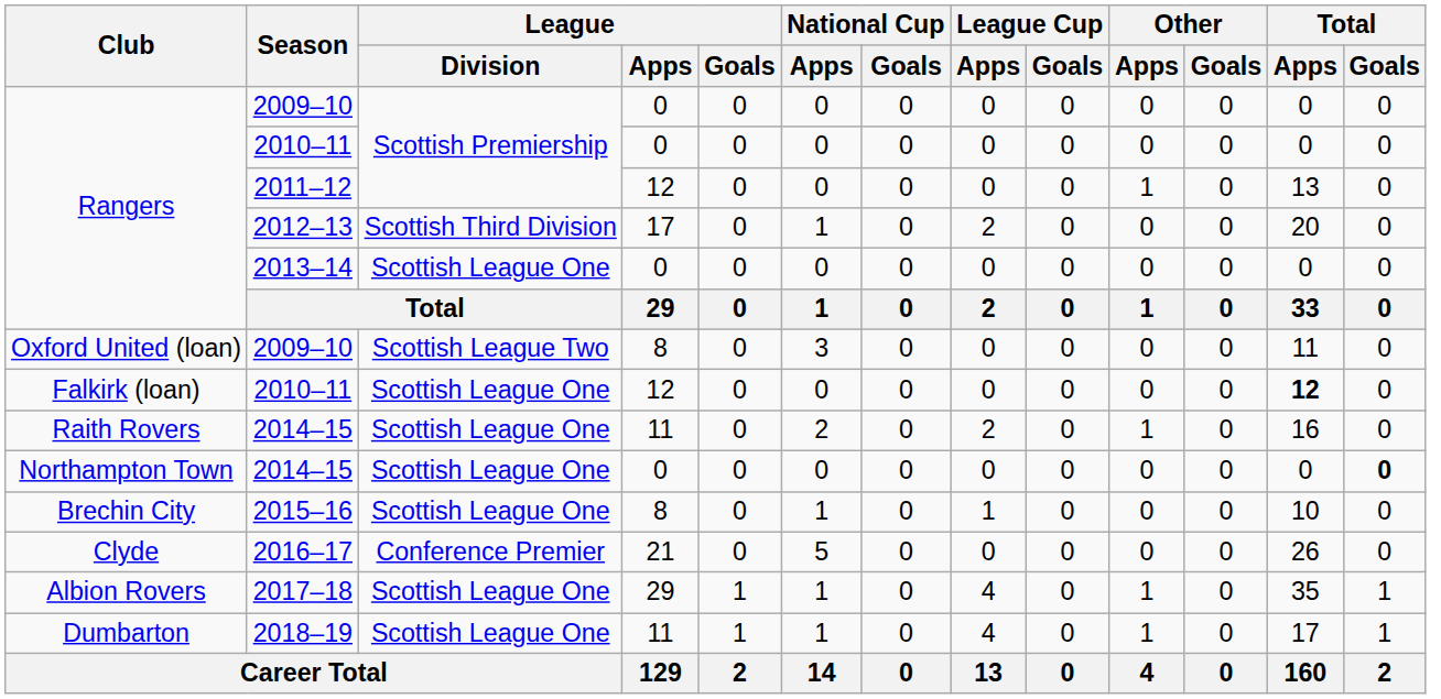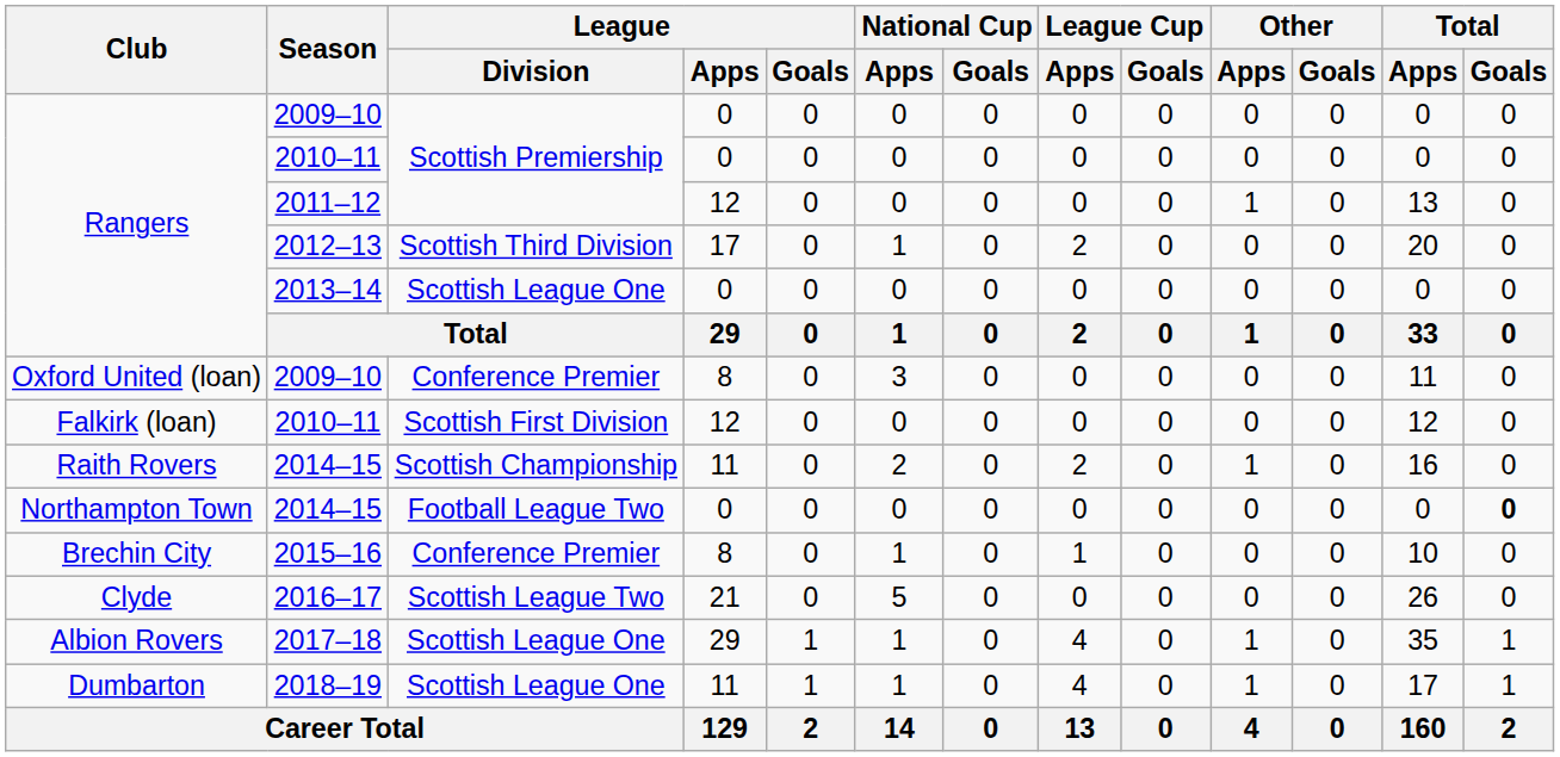 <table class="wikitable" style="text-align: center">
 <tr>
 <th rowspan="2">Club</th>
 <th rowspan="2">Season</th>
 <th colspan="3">League</th>
 <th colspan="2">National Cup</th>
 <th colspan="2">League Cup</th>
 <th colspan="2">Other</th>
 <th colspan="2">Total</th>
 </tr>
 <tr>
 <th>Division</th>
 <th>Apps</th>
 <th>Goals</th>
 <th>Apps</th>
 <th>Goals</th>
 <th>Apps</th>
 <th>Goals</th>
 <th>Apps</th>
 <th>Goals</th>
 <th>Apps</th>
 <th>Goals</th>
 </tr>
 <tr>
 <td rowspan="6"><a href='#'>Rangers</a></td>
 <td><a href='#'>2009–10</a></td>
 <td rowspan="3"><a href='#'>Scottish Premiership</a></td>
 <td>0</td>
 <td>0</td>
 <td>0</td>
 <td>0</td>
 <td>0</td>
 <td>0</td>
 <td>0</td>
 <td>0</td>
 <td>0</td>
 <td>0</td>
 </tr>
 <tr>
 <td><a href='#'>2010–11</a></td>
 <td>0</td>
 <td>0</td>
 <td>0</td>
 <td>0</td>
 <td>0</td>
 <td>0</td>
 <td>0</td>
 <td>0</td>
 <td>0</td>
 <td>0</td>
 </tr>
 <tr>
 <td><a href='#'>2011–12</a></td>
 <td>12</td>
 <td>0</td>
 <td>0</td>
 <td>0</td>
 <td>0</td>
 <td>0</td>
 <td>1</td>
 <td>0</td>
 <td>13</td>
 <td>0</td>
 </tr>
 <tr>
 <td><a href='#'>2012–13</a></td>
 <td><a href='#'>Scottish Third Division</a></td>
 <td>17</td>
 <td>0</td>
 <td>1</td>
 <td>0</td>
 <td>2</td>
 <td>0</td>
 <td>0</td>
 <td>0</td>
 <td>20</td>
 <td>0</td>
 </tr>
 <tr>
 <td><a href='#'>2013–14</a></td>
 <td><a href='#'>Scottish League One</a></td>
 <td>0</td>
 <td>0</td>
 <td>0</td>
 <td>0</td>
 <td>0</td>
 <td>0</td>
 <td>0</td>
 <td>0</td>
 <td>0</td>
 <td>0</td>
 </tr>
 <tr>
 <th colspan="2">Total</th>
 <th>29</th>
 <th>0</th>
 <th>1</th>
 <th>0</th>
 <th>2</th>
 <th>0</th>
 <th>1</th>
 <th>0</th>
 <th>33</th>
 <th>0</th>
 </tr>
 <tr>
 <td><a href='#'>Oxford United</a> (loan)</td>
 <td><a href='#'>2009–10</a></td>
-<td><a href='#'>Scottish League Two</a></td>
+<td><a href='#'>Conference Premier</a></td>
 <td>8</td>
 <td>0</td>
 <td>3</td>
 <td>0</td>
 <td>0</td>
 <td>0</td>
 <td>0</td>
 <td>0</td>
 <td>11</td>
 <td>0</td>
 </tr>
 <tr>
 <td><a href='#'>Falkirk</a> (loan)</td>
 <td><a href='#'>2010–11</a></td>
-<td><a href='#'>Scottish League One</a></td>
+<td><a href='#'>Scottish First Division</a></td>
 <td>12</td>
 <td>0</td>
 <td>0</td>
 <td>0</td>
 <td>0</td>
 <td>0</td>
 <td>0</td>
 <td>0</td>
-<td><strong>12</strong></td>
+<td>12</td>
 <td>0</td>
 </tr>
 <tr>
 <td><a href='#'>Raith Rovers</a></td>
 <td><a href='#'>2014–15</a></td>
-<td><a href='#'>Scottish League One</a></td>
+<td><a href='#'>Scottish Championship</a></td>
 <td>11</td>
 <td>0</td>
 <td>2</td>
 <td>0</td>
 <td>2</td>
 <td>0</td>
 <td>1</td>
 <td>0</td>
 <td>16</td>
 <td>0</td>
 </tr>
 <tr>
 <td><a href='#'>Northampton Town</a></td>
 <td><a href='#'>2014–15</a></td>
-<td><a href='#'>Scottish League One</a></td>
+<td><a href='#'>Football League Two</a></td>
 <td>0</td>
 <td>0</td>
 <td>0</td>
 <td>0</td>
 <td>0</td>
 <td>0</td>
 <td>0</td>
 <td>0</td>
 <td>0</td>
 <td><strong>0</strong></td>
 </tr>
 <tr>
 <td><a href='#'>Brechin City</a></td>
 <td><a href='#'>2015–16</a></td>
-<td><a href='#'>Scottish League One</a></td>
+<td><a href='#'>Conference Premier</a></td>
 <td>8</td>
 <td>0</td>
 <td>1</td>
 <td>0</td>
 <td>1</td>
 <td>0</td>
 <td>0</td>
 <td>0</td>
 <td>10</td>
 <td>0</td>
 </tr>
 <tr>
 <td><a href='#'>Clyde</a></td>
 <td><a href='#'>2016–17</a></td>
-<td><a href='#'>Conference Premier</a></td>
+<td><a href='#'>Scottish League Two</a></td>
 <td>21</td>
 <td>0</td>
 <td>5</td>
 <td>0</td>
 <td>0</td>
 <td>0</td>
 <td>0</td>
 <td>0</td>
 <td>26</td>
 <td>0</td>
 </tr>
 <tr>
 <td><a href='#'>Albion Rovers</a></td>
 <td><a href='#'>2017–18</a></td>
 <td><a href='#'>Scottish League One</a></td>
 <td>29</td>
 <td>1</td>
 <td>1</td>
 <td>0</td>
 <td>4</td>
 <td>0</td>
 <td>1</td>
 <td>0</td>
 <td>35</td>
 <td>1</td>
 </tr>
 <tr>
 <td><a href='#'>Dumbarton</a></td>
 <td><a href='#'>2018–19</a></td>
 <td><a href='#'>Scottish League One</a></td>
 <td>11</td>
 <td>1</td>
 <td>1</td>
 <td>0</td>
 <td>4</td>
 <td>0</td>
 <td>1</td>
 <td>0</td>
 <td>17</td>
 <td>1</td>
 </tr>
 <tr>
 <th colspan="3">Career Total</th>
 <th>129</th>
 <th>2</th>
 <th>14</th>
 <th>0</th>
 <th>13</th>
 <th>0</th>
 <th>4</th>
 <th>0</th>
 <th>160</th>
 <th>2</th>
 </tr>
 </table>
